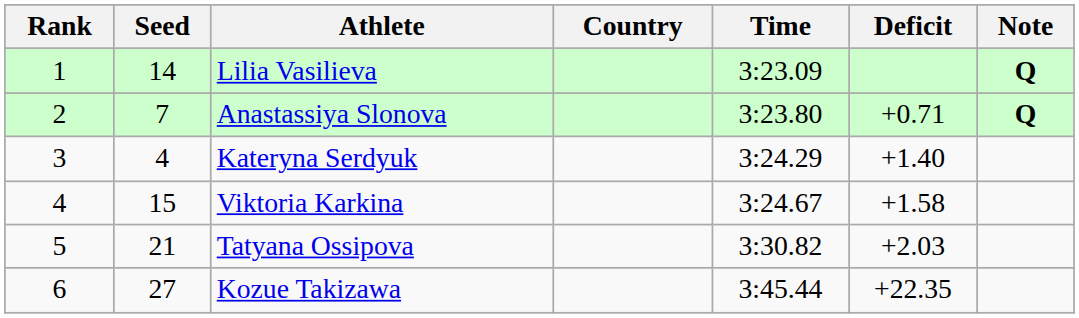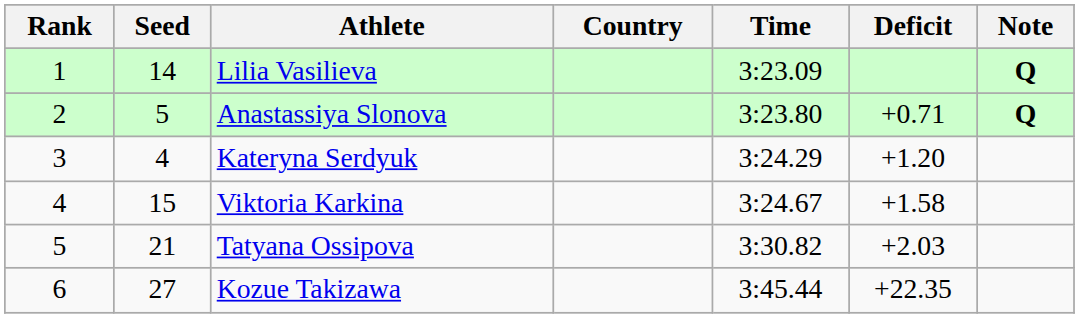 <table class="wikitable sortable" style="text-align:center" width=70%>
 <tr>
 <th>Rank</th>
 <th>Seed</th>
 <th>Athlete</th>
 <th>Country</th>
 <th>Time</th>
 <th>Deficit</th>
 <th>Note</th>
 </tr>
 <tr bgcolor=ccffcc>
 <td>1</td>
 <td>14</td>
 <td align=left><a href='#'>Lilia Vasilieva</a></td>
 <td align=left></td>
 <td>3:23.09</td>
 <td></td>
 <td><strong>Q</strong></td>
 </tr>
 <tr bgcolor=ccffcc>
 <td>2</td>
-<td>7</td>
+<td>5</td>
 <td align=left><a href='#'>Anastassiya Slonova</a></td>
 <td align=left></td>
 <td>3:23.80</td>
 <td>+0.71</td>
 <td><strong>Q</strong></td>
 </tr>
 <tr>
 <td>3</td>
 <td>4</td>
 <td align=left><a href='#'>Kateryna Serdyuk</a></td>
 <td align=left></td>
 <td>3:24.29</td>
-<td>+1.40</td>
+<td>+1.20</td>
 <td></td>
 </tr>
 <tr>
 <td>4</td>
 <td>15</td>
 <td align=left><a href='#'>Viktoria Karkina</a></td>
 <td align=left></td>
 <td>3:24.67</td>
 <td>+1.58</td>
 <td></td>
 </tr>
 <tr>
 <td>5</td>
 <td>21</td>
 <td align=left><a href='#'>Tatyana Ossipova</a></td>
 <td align=left></td>
 <td>3:30.82</td>
 <td>+2.03</td>
 <td></td>
 </tr>
 <tr>
 <td>6</td>
 <td>27</td>
 <td align=left><a href='#'>Kozue Takizawa</a></td>
 <td align=left></td>
 <td>3:45.44</td>
 <td>+22.35</td>
 <td></td>
 </tr>
 </table>
